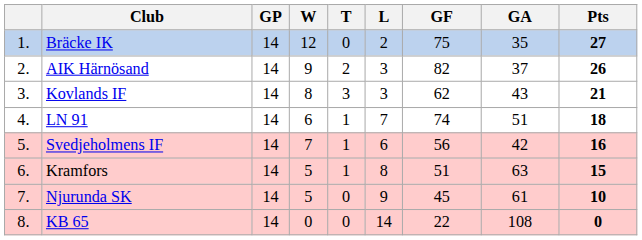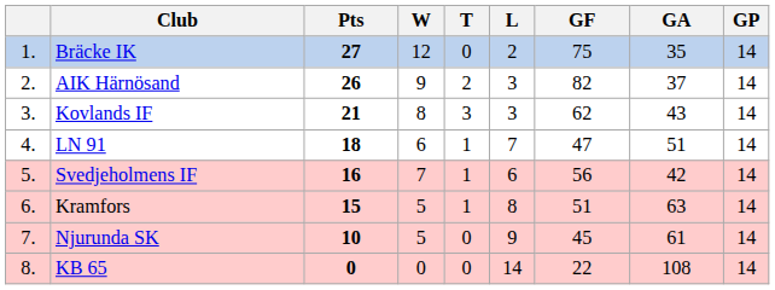 <table class="wikitable">
 <tr>
 <th width="30"></th>
 <th width="200">Club</th>
-<th width="30">GP</th>
+<th width="70">Pts</th>
 <th width="30">W</th>
 <th width="30">T</th>
 <th width="30">L</th>
 <th width="70">GF</th>
 <th width="70">GA</th>
-<th width="70">Pts</th>
+<th width="30">GP</th>
 </tr>
 <tr bgcolor="#BCD2EE" align="center">
 <td>1.</td>
 <td align="left"><a href='#'>Bräcke IK</a></td>
-<td>14</td>
+<td><strong>27</strong></td>
 <td>12</td>
 <td>0</td>
 <td>2</td>
 <td>75</td>
 <td>35</td>
-<td><strong>27</strong></td>
+<td>14</td>
 </tr>
 <tr bgcolor="#FFFFFF" align="center">
 <td>2.</td>
 <td align="left"><a href='#'>AIK Härnösand</a></td>
-<td>14</td>
+<td><strong>26</strong></td>
 <td>9</td>
 <td>2</td>
 <td>3</td>
 <td>82</td>
 <td>37</td>
-<td><strong>26</strong></td>
+<td>14</td>
 </tr>
 <tr bgcolor="#FFFFFF" align="center">
 <td>3.</td>
 <td align="left"><a href='#'>Kovlands IF</a></td>
-<td>14</td>
+<td><strong>21</strong></td>
 <td>8</td>
 <td>3</td>
 <td>3</td>
 <td>62</td>
 <td>43</td>
-<td><strong>21</strong></td>
+<td>14</td>
 </tr>
 <tr bgcolor="#FFFFFF" align="center">
 <td>4.</td>
 <td align="left"><a href='#'>LN 91</a></td>
-<td>14</td>
+<td><strong>18</strong></td>
 <td>6</td>
 <td>1</td>
 <td>7</td>
-<td>74</td>
+<td>47</td>
 <td>51</td>
-<td><strong>18</strong></td>
+<td>14</td>
 </tr>
 <tr bgcolor="#FFCCCC" align="center">
 <td>5.</td>
 <td align="left"><a href='#'>Svedjeholmens IF</a></td>
-<td>14</td>
+<td><strong>16</strong></td>
 <td>7</td>
 <td>1</td>
 <td>6</td>
 <td>56</td>
 <td>42</td>
-<td><strong>16</strong></td>
+<td>14</td>
 </tr>
 <tr bgcolor="#FFCCCC" align="center">
 <td>6.</td>
 <td align="left">Kramfors</td>
-<td>14</td>
+<td><strong>15</strong></td>
 <td>5</td>
 <td>1</td>
 <td>8</td>
 <td>51</td>
 <td>63</td>
-<td><strong>15</strong></td>
+<td>14</td>
 </tr>
 <tr bgcolor="#FFCCCC" align="center">
 <td>7.</td>
 <td align="left"><a href='#'>Njurunda SK</a></td>
-<td>14</td>
+<td><strong>10</strong></td>
 <td>5</td>
 <td>0</td>
 <td>9</td>
 <td>45</td>
 <td>61</td>
-<td><strong>10</strong></td>
+<td>14</td>
 </tr>
 <tr bgcolor="#FFCCCC" align="center">
 <td>8.</td>
 <td align="left"><a href='#'>KB 65</a></td>
-<td>14</td>
+<td><strong>0</strong></td>
 <td>0</td>
 <td>0</td>
 <td>14</td>
 <td>22</td>
 <td>108</td>
-<td><strong>0</strong></td>
+<td>14</td>
 </tr>
 </table>
